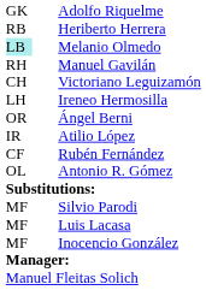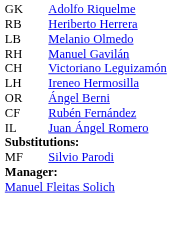 <table style="font-size:90%; margin:0.2em auto;" cellspacing="0" cellpadding="0">
 <tr>
 <th width="25"></th>
 <th width="25"></th>
 </tr>
 <tr>
 <td>GK</td>
 <td></td>
 <td><a href='#'>Adolfo Riquelme</a></td>
 </tr>
 <tr>
 <td>RB</td>
 <td></td>
 <td><a href='#'>Heriberto Herrera</a></td>
 </tr>
 <tr>
-<td style="background: paleturquoise;">LB</td>
+<td>LB</td>
 <td></td>
 <td><a href='#'>Melanio Olmedo</a></td>
 </tr>
 <tr>
 <td>RH</td>
 <td></td>
 <td><a href='#'>Manuel Gavilán</a></td>
 </tr>
 <tr>
 <td>CH</td>
 <td></td>
 <td><a href='#'>Victoriano Leguizamón</a></td>
 </tr>
 <tr>
 <td>LH</td>
 <td></td>
 <td><a href='#'>Ireneo Hermosilla</a></td>
 </tr>
 <tr>
 <td>OR</td>
 <td></td>
 <td><a href='#'>Ángel Berni</a></td>
 </tr>
 <tr>
-<td>IR</td>
-<td></td>
-<td><a href='#'>Atilio López</a></td>
-<td></td>
-<td></td>
-</tr>
-<tr>
 <td>CF</td>
 <td></td>
 <td><a href='#'>Rubén Fernández</a></td>
 </tr>
 <tr>
-<td>OL</td>
+<td>IL</td>
 <td></td>
-<td><a href='#'>Antonio R. Gómez</a></td>
+<td><a href='#'>Juan Ángel Romero</a></td>
 <td></td>
 <td></td>
 </tr>
 <tr>
 <td colspan=3><strong>Substitutions:</strong></td>
 </tr>
 <tr>
 <td>MF</td>
 <td></td>
 <td><a href='#'>Silvio Parodi</a></td>
 <td></td>
 <td></td>
 </tr>
 <tr>
-<td>MF</td>
-<td></td>
-<td><a href='#'>Luis Lacasa</a></td>
-<td></td>
-<td></td>
-</tr>
-<tr>
-<td>MF</td>
-<td></td>
-<td><a href='#'>Inocencio González</a></td>
-<td></td>
-<td></td>
-</tr>
-<tr>
 <td colspan=3><strong>Manager:</strong></td>
 </tr>
 <tr>
 <td colspan=3><a href='#'>Manuel Fleitas Solich</a></td>
 </tr>
 </table>
